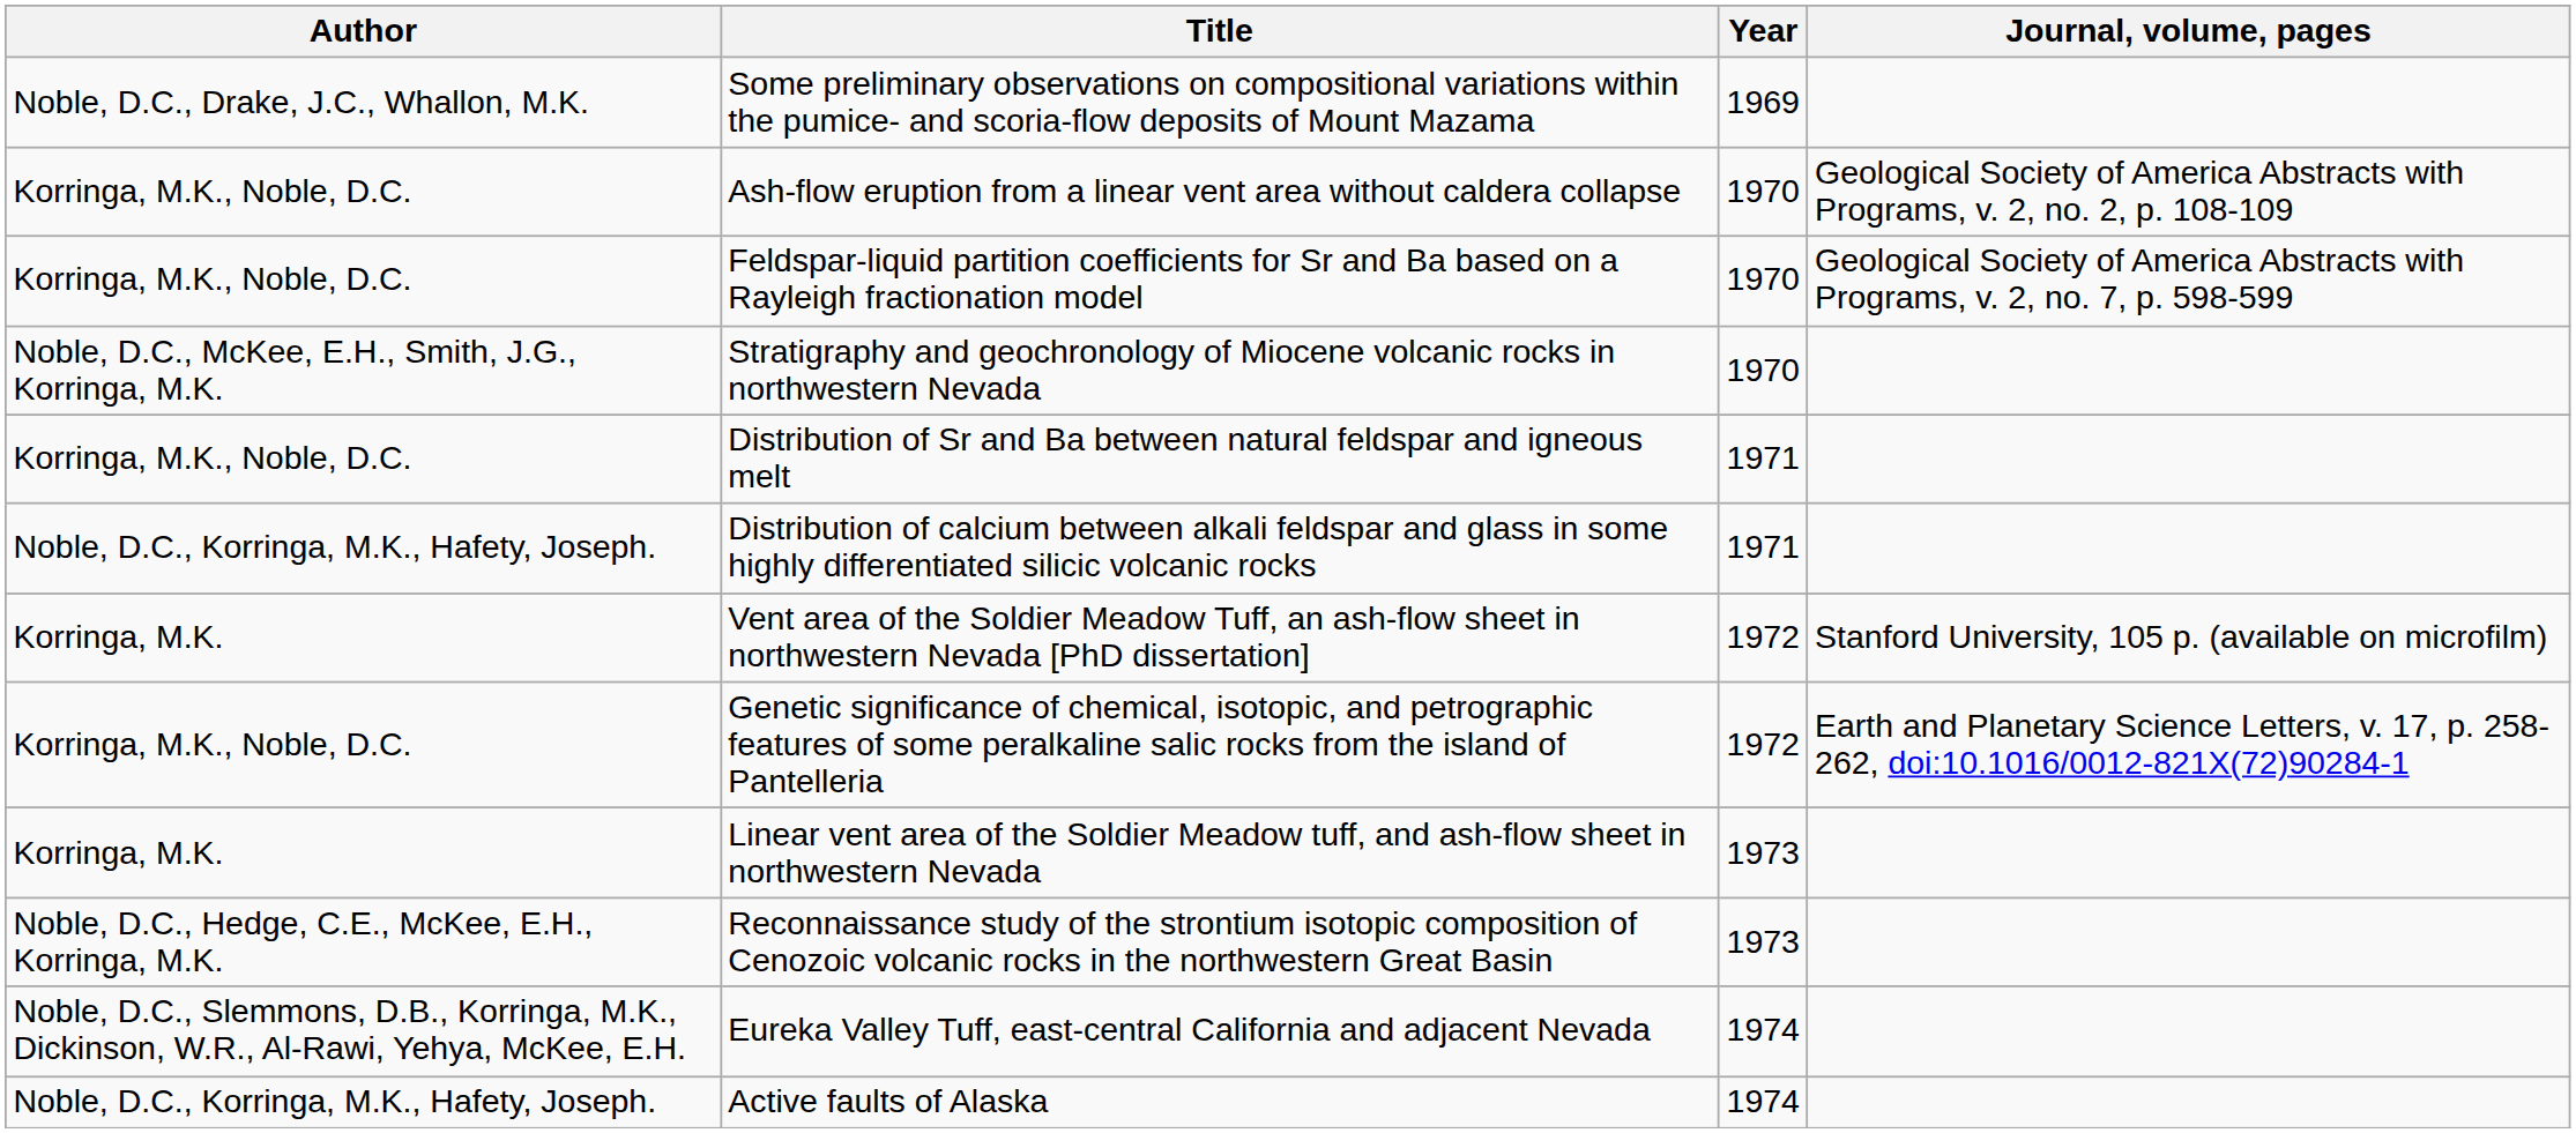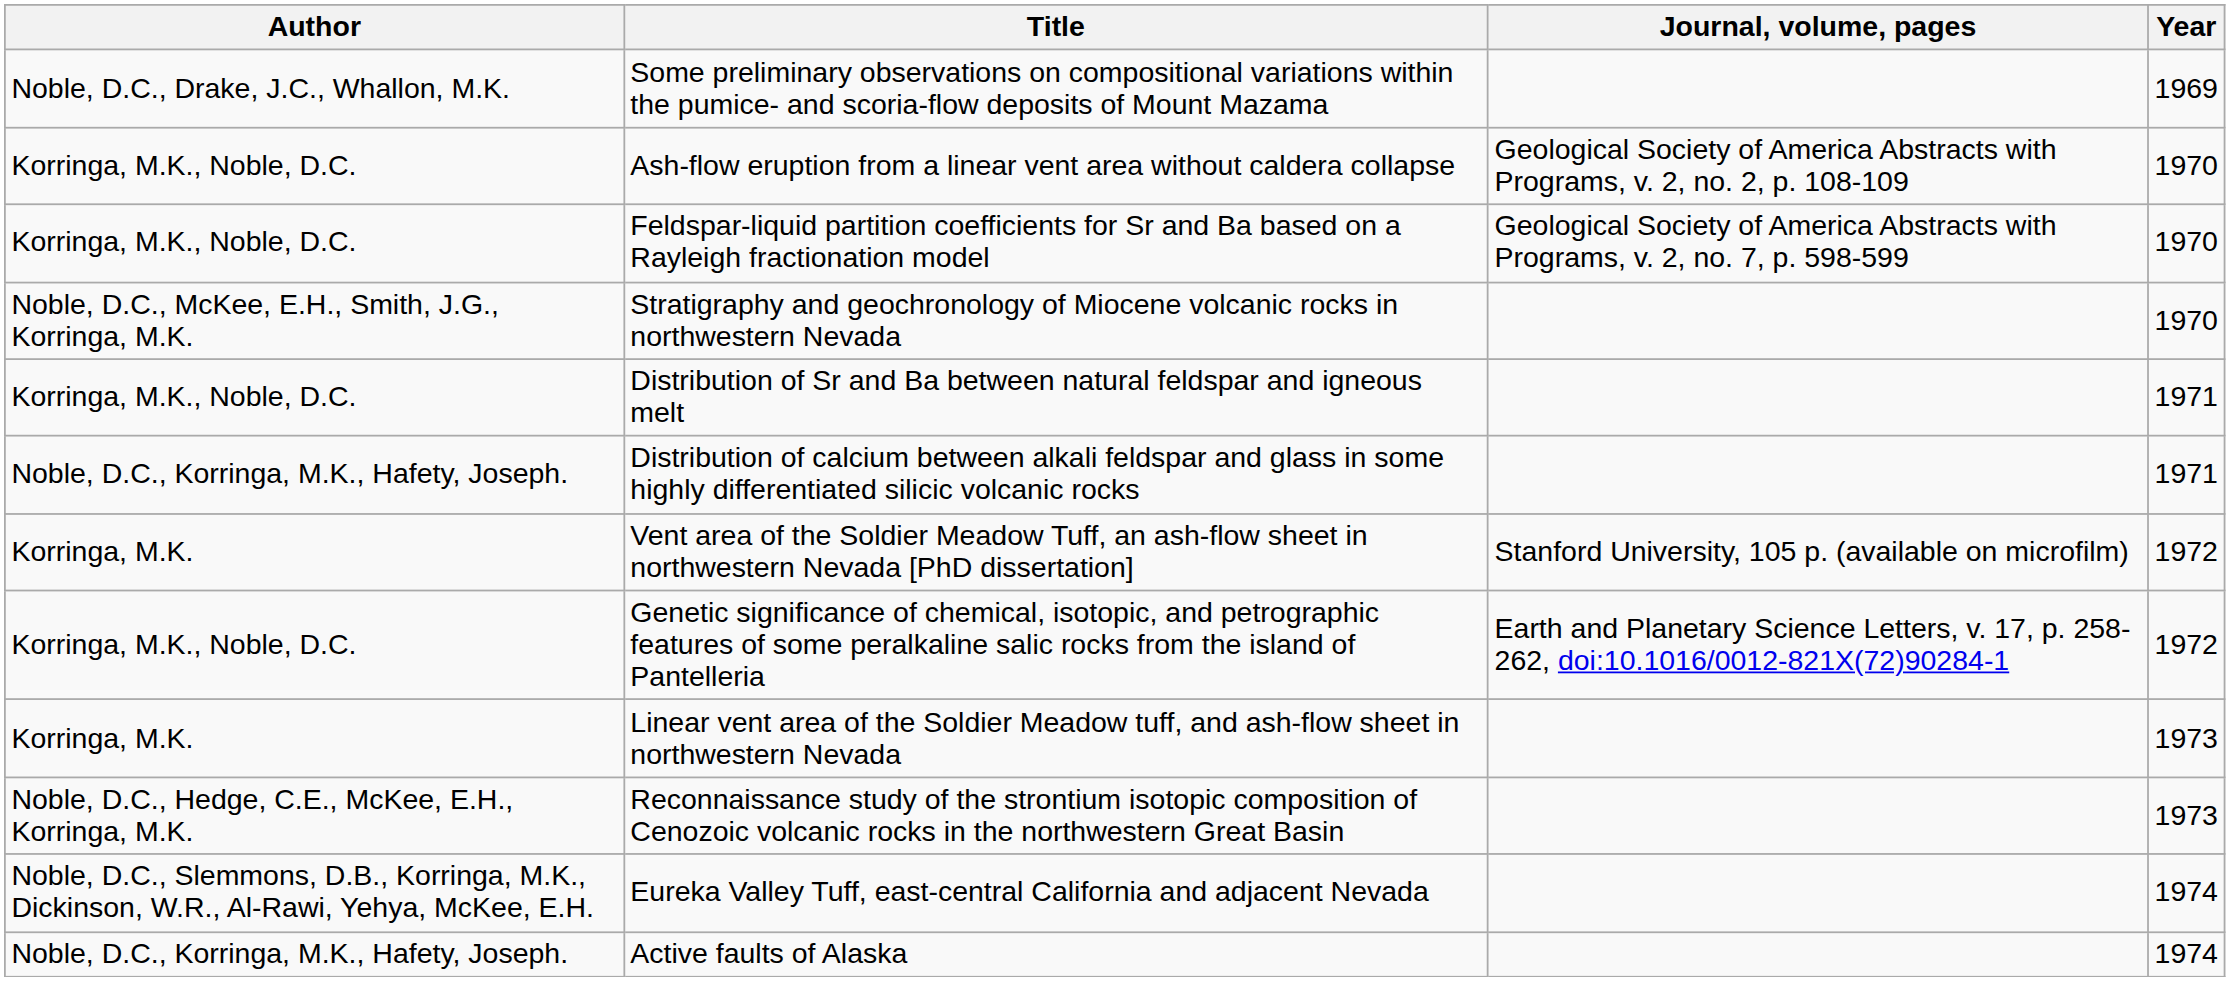 <table class="wikitable">
 <tr>
 <th>Author</th>
 <th>Title</th>
+<th>Journal, volume, pages</th>
 <th>Year</th>
-<th>Journal, volume, pages</th>
 </tr>
 <tr>
 <td>Noble, D.C., Drake, J.C., Whallon, M.K.</td>
 <td>Some preliminary observations on compositional variations within the pumice- and scoria-flow deposits of Mount Mazama</td>
+<td></td>
 <td>1969</td>
-<td></td>
 </tr>
 <tr>
 <td>Korringa, M.K., Noble, D.C.</td>
 <td>Ash-flow eruption from a linear vent area without caldera collapse</td>
+<td>Geological Society of America Abstracts with Programs, v. 2, no. 2, p. 108-109</td>
 <td>1970</td>
-<td>Geological Society of America Abstracts with Programs, v. 2, no. 2, p. 108-109</td>
 </tr>
 <tr>
 <td>Korringa, M.K., Noble, D.C.</td>
 <td>Feldspar-liquid partition coefficients for Sr and Ba based on a Rayleigh fractionation model</td>
+<td>Geological Society of America Abstracts with Programs, v. 2, no. 7, p. 598-599</td>
 <td>1970</td>
-<td>Geological Society of America Abstracts with Programs, v. 2, no. 7, p. 598-599</td>
 </tr>
 <tr>
 <td>Noble, D.C., McKee, E.H., Smith, J.G., Korringa, M.K.</td>
 <td>Stratigraphy and geochronology of Miocene volcanic rocks in northwestern Nevada</td>
+<td></td>
 <td>1970</td>
-<td></td>
 </tr>
 <tr>
 <td>Korringa, M.K., Noble, D.C.</td>
 <td>Distribution of Sr and Ba between natural feldspar and igneous melt</td>
+<td></td>
 <td>1971</td>
-<td></td>
 </tr>
 <tr>
 <td>Noble, D.C., Korringa, M.K., Hafety, Joseph.</td>
 <td>Distribution of calcium between alkali feldspar and glass in some highly differentiated silicic volcanic rocks</td>
+<td></td>
 <td>1971</td>
-<td></td>
 </tr>
 <tr>
 <td>Korringa, M.K.</td>
 <td>Vent area of the Soldier Meadow Tuff, an ash-flow sheet in northwestern Nevada [PhD dissertation]</td>
+<td>Stanford University, 105 p. (available on microfilm)</td>
 <td>1972</td>
-<td>Stanford University, 105 p. (available on microfilm)</td>
 </tr>
 <tr>
 <td>Korringa, M.K., Noble, D.C.</td>
 <td>Genetic significance of chemical, isotopic, and petrographic features of some peralkaline salic rocks from the island of Pantelleria</td>
+<td>Earth and Planetary Science Letters, v. 17, p. 258-262, <a href='#'>doi:10.1016/0012-821X(72)90284-1</a></td>
 <td>1972</td>
-<td>Earth and Planetary Science Letters, v. 17, p. 258-262, <a href='#'>doi:10.1016/0012-821X(72)90284-1</a></td>
 </tr>
 <tr>
 <td>Korringa, M.K.</td>
 <td>Linear vent area of the Soldier Meadow tuff, and ash-flow sheet in northwestern Nevada</td>
+<td></td>
 <td>1973</td>
-<td></td>
 </tr>
 <tr>
 <td>Noble, D.C., Hedge, C.E., McKee, E.H., Korringa, M.K.</td>
 <td>Reconnaissance study of the strontium isotopic composition of Cenozoic volcanic rocks in the northwestern Great Basin</td>
+<td></td>
 <td>1973</td>
-<td></td>
 </tr>
 <tr>
 <td>Noble, D.C., Slemmons, D.B., Korringa, M.K., Dickinson, W.R., Al-Rawi, Yehya, McKee, E.H.</td>
 <td>Eureka Valley Tuff, east-central California and adjacent Nevada</td>
+<td></td>
 <td>1974</td>
-<td></td>
 </tr>
 <tr>
 <td>Noble, D.C., Korringa, M.K., Hafety, Joseph.</td>
 <td>Active faults of Alaska</td>
+<td></td>
 <td>1974</td>
-<td></td>
 </tr>
 </table>
